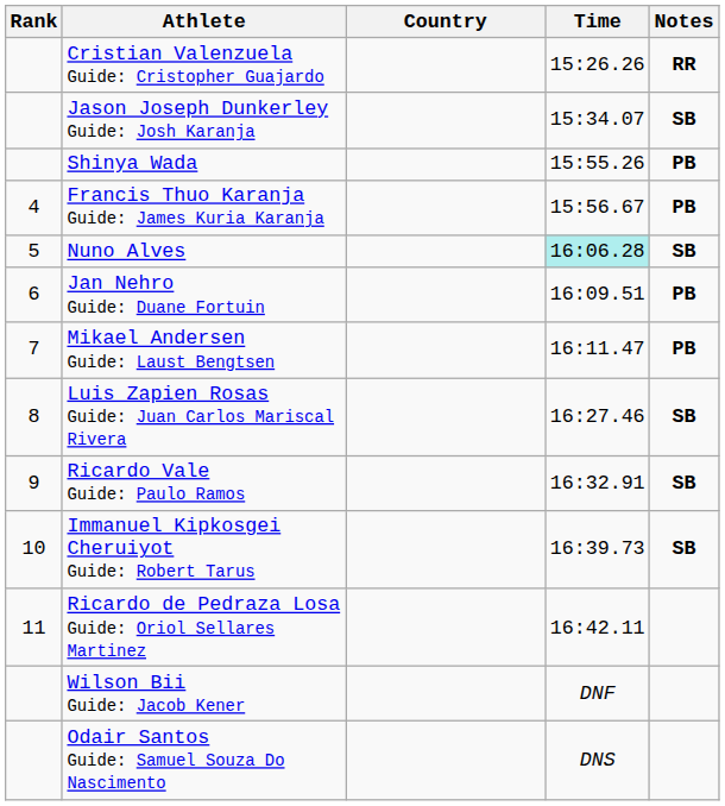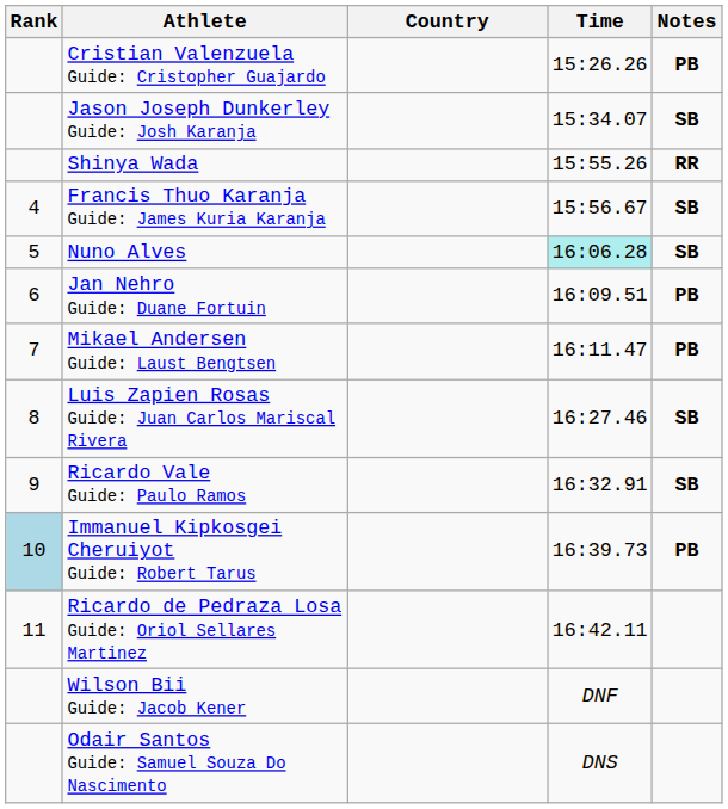 <table class="wikitable sortable" style="text-align:center">
 <tr>
 <th>Rank</th>
 <th style="width:180px">Athlete</th>
 <th style="width:125px">Country</th>
 <th>Time</th>
 <th>Notes</th>
 </tr>
 <tr>
 <td></td>
 <td style="text-align:left;"><a href='#'>Cristian Valenzuela</a><br><small>Guide: <a href='#'>Cristopher Guajardo</a></small></td>
 <td style="text-align:left;"></td>
 <td>15:26.26</td>
-<td><strong>RR</strong></td>
+<td><strong>PB</strong></td>
 </tr>
 <tr>
 <td></td>
 <td style="text-align:left;"><a href='#'>Jason Joseph Dunkerley</a><br><small>Guide: <a href='#'>Josh Karanja</a></small></td>
 <td style="text-align:left;"></td>
 <td>15:34.07</td>
 <td><strong>SB</strong></td>
 </tr>
 <tr>
 <td></td>
 <td style="text-align:left;"><a href='#'>Shinya Wada</a></td>
 <td style="text-align:left;"></td>
 <td>15:55.26</td>
-<td><strong>PB</strong></td>
+<td><strong>RR</strong></td>
 </tr>
 <tr>
 <td>4</td>
 <td style="text-align:left;"><a href='#'>Francis Thuo Karanja</a><br><small>Guide: <a href='#'>James Kuria Karanja</a></small></td>
 <td style="text-align:left;"></td>
 <td>15:56.67</td>
-<td><strong>PB</strong></td>
+<td><strong>SB</strong></td>
 </tr>
 <tr>
 <td>5</td>
 <td style="text-align:left;"><a href='#'>Nuno Alves</a></td>
 <td style="text-align:left;"></td>
 <td style="background: paleturquoise;">16:06.28</td>
 <td><strong>SB</strong></td>
 </tr>
 <tr>
 <td>6</td>
 <td style="text-align:left;"><a href='#'>Jan Nehro</a><br><small>Guide: <a href='#'>Duane Fortuin</a></small></td>
 <td style="text-align:left;"></td>
 <td>16:09.51</td>
 <td><strong>PB</strong></td>
 </tr>
 <tr>
 <td>7</td>
 <td style="text-align:left;"><a href='#'>Mikael Andersen</a><br><small>Guide: <a href='#'>Laust Bengtsen</a></small></td>
 <td style="text-align:left;"></td>
 <td>16:11.47</td>
 <td><strong>PB</strong></td>
 </tr>
 <tr>
 <td>8</td>
 <td style="text-align:left;"><a href='#'>Luis Zapien Rosas</a><br><small>Guide: <a href='#'>Juan Carlos Mariscal Rivera</a></small></td>
 <td style="text-align:left;"></td>
 <td>16:27.46</td>
 <td><strong>SB</strong></td>
 </tr>
 <tr>
 <td>9</td>
 <td style="text-align:left;"><a href='#'>Ricardo Vale</a><br><small>Guide: <a href='#'>Paulo Ramos</a></small></td>
 <td style="text-align:left;"></td>
 <td>16:32.91</td>
 <td><strong>SB</strong></td>
 </tr>
 <tr>
-<td>10</td>
+<td style="background: lightblue;">10</td>
 <td style="text-align:left;"><a href='#'>Immanuel Kipkosgei Cheruiyot</a><br><small>Guide: <a href='#'>Robert Tarus</a></small></td>
 <td style="text-align:left;"></td>
 <td>16:39.73</td>
-<td><strong>SB</strong></td>
+<td><strong>PB</strong></td>
 </tr>
 <tr>
 <td>11</td>
 <td style="text-align:left;"><a href='#'>Ricardo de Pedraza Losa</a><br><small>Guide: <a href='#'>Oriol Sellares Martinez</a></small></td>
 <td style="text-align:left;"></td>
 <td>16:42.11</td>
 <td></td>
 </tr>
 <tr>
 <td></td>
 <td style="text-align:left;"><a href='#'>Wilson Bii</a><br><small>Guide: <a href='#'>Jacob Kener</a></small></td>
 <td style="text-align:left;"></td>
 <td><em>DNF</em></td>
 <td></td>
 </tr>
 <tr>
 <td></td>
 <td style="text-align:left;"><a href='#'>Odair Santos</a><br><small>Guide: <a href='#'>Samuel Souza Do Nascimento</a></small></td>
 <td style="text-align:left;"></td>
 <td><em>DNS</em></td>
 <td></td>
 </tr>
 </table>
